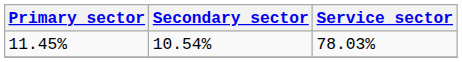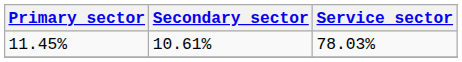 <table class="wikitable" border="1">
 <tr>
 <th><a href='#'>Primary sector</a></th>
 <th><a href='#'>Secondary sector</a></th>
 <th><a href='#'>Service sector</a></th>
 </tr>
 <tr>
 <td>11.45%</td>
-<td>10.54%</td>
+<td>10.61%</td>
 <td>78.03%</td>
 </tr>
 <tr>
 </tr>
 </table>
